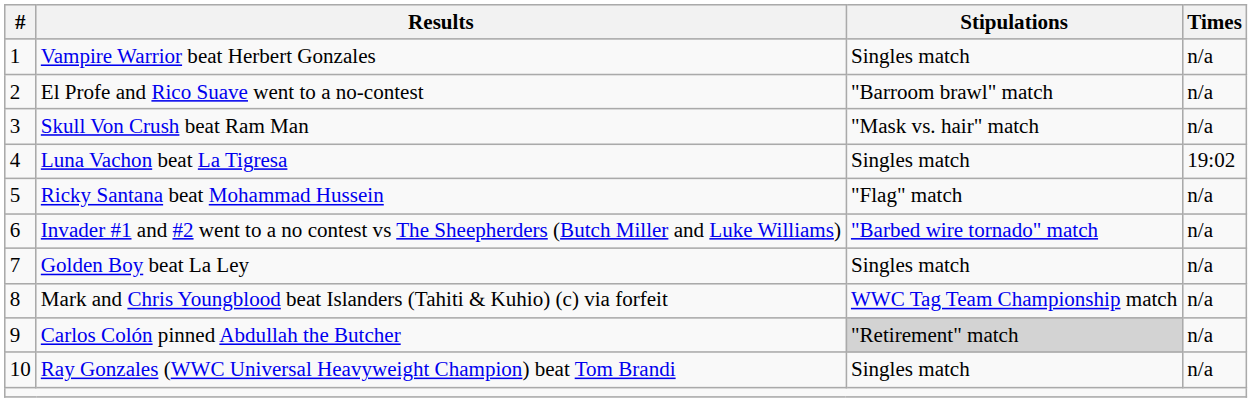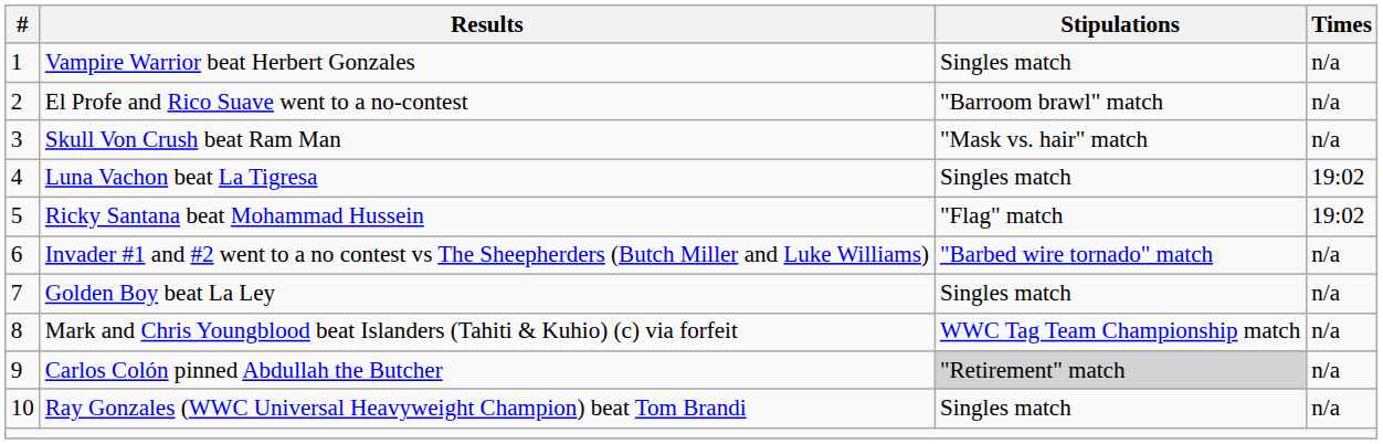 <table style="font-size: 85%" class="wikitable sortable">
 <tr>
 <th><strong>#</strong></th>
 <th><strong>Results</strong></th>
 <th><strong>Stipulations</strong></th>
 <th><strong>Times</strong></th>
 </tr>
 <tr>
 <td>1</td>
 <td><a href='#'>Vampire Warrior</a> beat Herbert Gonzales</td>
 <td>Singles match</td>
 <td>n/a</td>
 </tr>
 <tr>
 <td>2</td>
 <td>El Profe and <a href='#'>Rico Suave</a> went to a no-contest</td>
 <td>"Barroom brawl" match</td>
 <td>n/a</td>
 </tr>
 <tr>
 <td>3</td>
 <td><a href='#'>Skull Von Crush</a> beat Ram Man</td>
 <td>"Mask vs. hair" match</td>
 <td>n/a</td>
 </tr>
 <tr>
 <td>4</td>
 <td><a href='#'>Luna Vachon</a> beat <a href='#'>La Tigresa</a></td>
 <td>Singles match</td>
 <td>19:02</td>
 </tr>
 <tr>
 <td>5</td>
 <td><a href='#'>Ricky Santana</a> beat <a href='#'>Mohammad Hussein</a></td>
 <td>"Flag" match</td>
-<td>n/a</td>
+<td>19:02</td>
 </tr>
 <tr>
 <td>6</td>
 <td><a href='#'>Invader #1</a> and <a href='#'>#2</a> went to a no contest vs <a href='#'>The Sheepherders</a> (<a href='#'>Butch Miller</a> and <a href='#'>Luke Williams</a>)</td>
 <td><a href='#'>"Barbed wire tornado" match</a></td>
 <td>n/a</td>
 </tr>
 <tr>
 <td>7</td>
 <td><a href='#'>Golden Boy</a> beat La Ley</td>
 <td>Singles match</td>
 <td>n/a</td>
 </tr>
 <tr>
 <td>8</td>
 <td>Mark and <a href='#'>Chris Youngblood</a> beat Islanders (Tahiti & Kuhio) (c) via forfeit</td>
 <td><a href='#'>WWC Tag Team Championship</a> match</td>
 <td>n/a</td>
 </tr>
 <tr>
 <td>9</td>
 <td><a href='#'>Carlos Colón</a> pinned <a href='#'>Abdullah the Butcher</a></td>
 <td style="background: lightgrey;">"Retirement" match</td>
 <td>n/a</td>
 </tr>
 <tr>
 <td>10</td>
 <td><a href='#'>Ray Gonzales</a> (<a href='#'>WWC Universal Heavyweight Champion</a>) beat <a href='#'>Tom Brandi</a></td>
 <td>Singles match</td>
 <td>n/a</td>
 </tr>
 <tr>
 <td colspan=4></td>
 </tr>
 </table>
